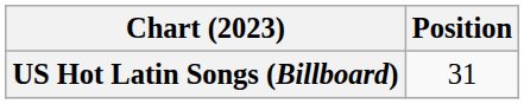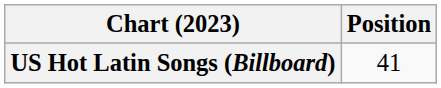 <table class="wikitable sortable plainrowheaders" style="text-align:center">
 <tr>
 <th scope="col">Chart (2023)</th>
 <th scope="col">Position</th>
 </tr>
 <tr>
 <th scope="row">US Hot Latin Songs (<em>Billboard</em>)</th>
-<td>31</td>
+<td>41</td>
 </tr>
 </table>
